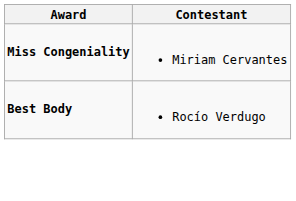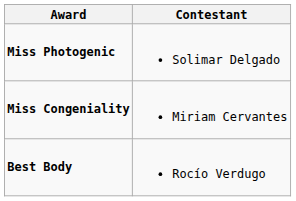 <table class="wikitable">
 <tr>
 <th>Award</th>
 <th>Contestant</th>
+</tr>
+<tr>
+<td><strong>Miss Photogenic</strong></td>
+<td><br><ul><li>Solimar Delgado</li></ul></td>
 </tr>
 <tr>
 <td><strong>Miss Congeniality</strong></td>
 <td><br><ul><li>Miriam Cervantes</li></ul></td>
 </tr>
 <tr>
 <td><strong>Best Body</strong></td>
 <td><br><ul><li>Rocío Verdugo</li></ul></td>
 </tr>
 </table>
